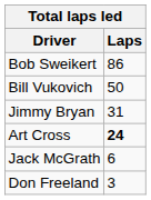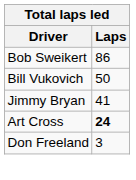 <table class="wikitable">
 <tr>
 <th colspan=2>Total laps led</th>
 </tr>
 <tr>
 <th>Driver</th>
 <th>Laps</th>
 </tr>
 <tr>
 <td>Bob Sweikert</td>
 <td>86</td>
 </tr>
 <tr>
 <td>Bill Vukovich</td>
 <td>50</td>
 </tr>
 <tr>
 <td>Jimmy Bryan</td>
-<td>31</td>
+<td>41</td>
 </tr>
 <tr>
 <td>Art Cross</td>
 <td><strong>24</strong></td>
 </tr>
 <tr>
-<td>Jack McGrath</td>
-<td>6</td>
-</tr>
-<tr>
 <td>Don Freeland</td>
 <td>3</td>
 </tr>
 </table>
